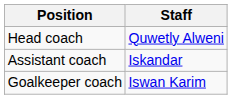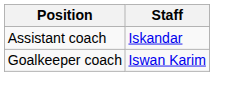 <table class="wikitable">
 <tr>
 <th>Position</th>
 <th>Staff</th>
-</tr>
-<tr>
-<td>Head coach</td>
-<td> <a href='#'>Quwetly Alweni</a></td>
 </tr>
 <tr>
 <td>Assistant coach</td>
 <td> <a href='#'>Iskandar</a></td>
 </tr>
 <tr>
 <td>Goalkeeper coach</td>
 <td> <a href='#'>Iswan Karim</a></td>
 </tr>
 </table>
